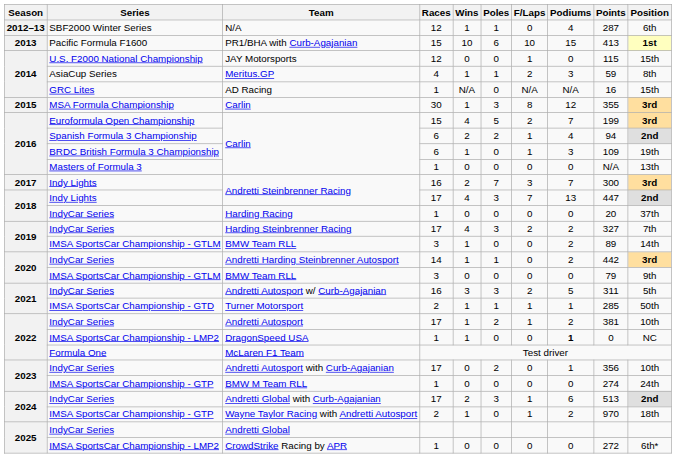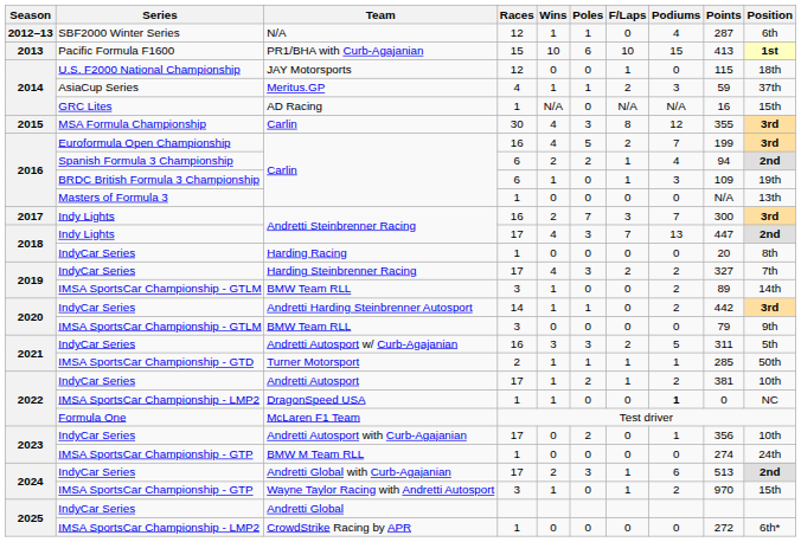 <table class="wikitable" style="font-size: 90%; text-align:center">
 <tr>
 <th>Season</th>
 <th>Series</th>
 <th>Team</th>
 <th>Races</th>
 <th>Wins</th>
 <th>Poles</th>
 <th>F/Laps</th>
 <th>Podiums</th>
 <th>Points</th>
 <th>Position</th>
 </tr>
 <tr>
 <th>2012–13</th>
 <td align=left>SBF2000 Winter Series</td>
 <td align=left>N/A</td>
 <td>12</td>
 <td>1</td>
 <td>1</td>
 <td>0</td>
 <td>4</td>
 <td>287</td>
 <td>6th</td>
 </tr>
 <tr>
 <th>2013</th>
 <td align=left>Pacific Formula F1600</td>
 <td align=left>PR1/BHA with <a href='#'>Curb-Agajanian</a></td>
 <td>15</td>
 <td>10</td>
 <td>6</td>
 <td>10</td>
 <td>15</td>
 <td>413</td>
 <td style="background:#FFFFBF;"><strong>1st</strong></td>
 </tr>
 <tr>
 <th rowspan="3">2014</th>
 <td align=left><a href='#'>U.S. F2000 National Championship</a></td>
 <td align=left>JAY Motorsports</td>
 <td>12</td>
 <td>0</td>
 <td>0</td>
 <td>1</td>
 <td>0</td>
 <td>115</td>
-<td>15th</td>
+<td>18th</td>
 </tr>
 <tr>
 <td align=left>AsiaCup Series</td>
 <td align=left><a href='#'>Meritus.GP</a></td>
 <td>4</td>
 <td>1</td>
 <td>1</td>
 <td>2</td>
 <td>3</td>
 <td>59</td>
-<td>8th</td>
+<td>37th</td>
 </tr>
 <tr>
 <td align="left"><a href='#'>GRC Lites</a></td>
 <td align="left">AD Racing</td>
 <td>1</td>
 <td>N/A</td>
 <td>0</td>
 <td>N/A</td>
 <td>N/A</td>
 <td>16</td>
 <td>15th</td>
 </tr>
 <tr>
 <th>2015</th>
 <td align=left><a href='#'>MSA Formula Championship</a></td>
 <td align="left"><a href='#'>Carlin</a></td>
 <td>30</td>
-<td>1</td>
+<td>4</td>
 <td>3</td>
 <td>8</td>
 <td>12</td>
 <td>355</td>
 <td style="background:#FFDF9F;"><strong>3rd</strong></td>
 </tr>
 <tr>
 <th rowspan="4">2016</th>
 <td align="left"><a href='#'>Euroformula Open Championship</a></td>
 <td rowspan="4"  align="left"><a href='#'>Carlin</a></td>
-<td>15</td>
+<td>16</td>
 <td>4</td>
 <td>5</td>
 <td>2</td>
 <td>7</td>
 <td>199</td>
 <td style="background:#FFDF9F;"><strong>3rd</strong></td>
 </tr>
 <tr>
 <td align="left"><a href='#'>Spanish Formula 3 Championship</a></td>
 <td>6</td>
 <td>2</td>
 <td>2</td>
 <td>1</td>
 <td>4</td>
 <td>94</td>
 <td style="background:#DFDFDF;"><strong>2nd</strong></td>
 </tr>
 <tr>
 <td align="left"><a href='#'>BRDC British Formula 3 Championship</a></td>
 <td>6</td>
 <td>1</td>
 <td>0</td>
 <td>1</td>
 <td>3</td>
 <td>109</td>
 <td>19th</td>
 </tr>
 <tr>
 <td align=left><a href='#'>Masters of Formula 3</a></td>
 <td>1</td>
 <td>0</td>
 <td>0</td>
 <td>0</td>
 <td>0</td>
 <td>N/A</td>
 <td>13th</td>
 </tr>
 <tr>
 <th>2017</th>
 <td align=left><a href='#'>Indy Lights</a></td>
 <td rowspan=2 align=left><a href='#'>Andretti Steinbrenner Racing</a></td>
 <td>16</td>
 <td>2</td>
 <td>7</td>
 <td>3</td>
 <td>7</td>
 <td>300</td>
 <td style="background:#FFDF9F;"><strong>3rd</strong></td>
 </tr>
 <tr>
 <th rowspan=2>2018</th>
 <td align=left><a href='#'>Indy Lights</a></td>
 <td>17</td>
 <td>4</td>
 <td>3</td>
 <td>7</td>
 <td>13</td>
 <td>447</td>
 <td style="background:#DFDFDF;"><strong>2nd</strong></td>
 </tr>
 <tr>
 <td align=left><a href='#'>IndyCar Series</a></td>
 <td align=left><a href='#'>Harding Racing</a></td>
 <td>1</td>
 <td>0</td>
 <td>0</td>
 <td>0</td>
 <td>0</td>
 <td>20</td>
-<td>37th</td>
+<td>8th</td>
 </tr>
 <tr>
 <th rowspan=2>2019</th>
 <td align=left><a href='#'>IndyCar Series</a></td>
 <td align=left><a href='#'>Harding Steinbrenner Racing</a></td>
 <td>17</td>
 <td>4</td>
 <td>3</td>
 <td>2</td>
 <td>2</td>
 <td>327</td>
 <td>7th</td>
 </tr>
 <tr>
 <td align=left><a href='#'>IMSA SportsCar Championship - GTLM</a></td>
 <td align=left><a href='#'>BMW Team RLL</a></td>
 <td>3</td>
 <td>1</td>
 <td>0</td>
 <td>0</td>
 <td>2</td>
 <td>89</td>
 <td>14th</td>
 </tr>
 <tr>
 <th rowspan=2>2020</th>
 <td align=left><a href='#'>IndyCar Series</a></td>
 <td align=left><a href='#'>Andretti Harding Steinbrenner Autosport</a></td>
 <td>14</td>
 <td>1</td>
 <td>1</td>
 <td>0</td>
 <td>2</td>
 <td>442</td>
 <td style="background:#FFDF9F;"><strong>3rd</strong></td>
 </tr>
 <tr>
 <td align=left><a href='#'>IMSA SportsCar Championship - GTLM</a></td>
 <td align=left><a href='#'>BMW Team RLL</a></td>
 <td>3</td>
 <td>0</td>
 <td>0</td>
 <td>0</td>
 <td>0</td>
 <td>79</td>
 <td>9th</td>
 </tr>
 <tr>
 <th rowspan=2>2021</th>
 <td align=left><a href='#'>IndyCar Series</a></td>
 <td align=left><a href='#'>Andretti Autosport</a> w/ <a href='#'>Curb-Agajanian</a></td>
 <td>16</td>
 <td>3</td>
 <td>3</td>
 <td>2</td>
 <td>5</td>
 <td>311</td>
 <td>5th</td>
 </tr>
 <tr>
 <td align=left><a href='#'>IMSA SportsCar Championship - GTD</a></td>
 <td align=left><a href='#'>Turner Motorsport</a></td>
 <td>2</td>
 <td>1</td>
 <td>1</td>
 <td>1</td>
 <td>1</td>
 <td>285</td>
 <td>50th</td>
 </tr>
 <tr>
 <th rowspan="3">2022</th>
 <td align=left><a href='#'>IndyCar Series</a></td>
 <td align=left><a href='#'>Andretti Autosport</a></td>
 <td>17</td>
 <td>1</td>
 <td>2</td>
 <td>1</td>
 <td>2</td>
 <td>381</td>
 <td>10th</td>
 </tr>
 <tr>
 <td align=left><a href='#'>IMSA SportsCar Championship - LMP2</a></td>
 <td align=left><a href='#'>DragonSpeed USA</a></td>
 <td>1</td>
 <td>1</td>
 <td>0</td>
 <td>0</td>
 <td><strong>1</strong></td>
 <td>0</td>
 <td>NC</td>
 </tr>
 <tr>
 <td align=left><a href='#'>Formula One</a></td>
 <td align=left><a href='#'>McLaren F1 Team</a></td>
 <td colspan="7">Test driver</td>
 </tr>
 <tr>
 <th rowspan="2">2023</th>
 <td align="left"><a href='#'>IndyCar Series</a></td>
 <td align="left"><a href='#'>Andretti Autosport</a> with <a href='#'>Curb-Agajanian</a></td>
 <td>17</td>
 <td>0</td>
 <td>2</td>
 <td>0</td>
 <td>1</td>
 <td>356</td>
 <td>10th</td>
 </tr>
 <tr>
 <td align="left"><a href='#'>IMSA SportsCar Championship - GTP</a></td>
 <td align="left"><a href='#'>BMW M Team RLL</a></td>
 <td>1</td>
 <td>0</td>
 <td>0</td>
 <td>0</td>
 <td>0</td>
 <td>274</td>
 <td>24th</td>
 </tr>
 <tr>
 <th rowspan="2">2024</th>
 <td align=left><a href='#'>IndyCar Series</a></td>
 <td align=left><a href='#'>Andretti Global</a> with <a href='#'>Curb-Agajanian</a></td>
 <td>17</td>
 <td>2</td>
 <td>3</td>
 <td>1</td>
 <td>6</td>
 <td>513</td>
 <td style="background:#DFDFDF;"><strong>2nd</strong></td>
 </tr>
 <tr>
 <td align="left"><a href='#'>IMSA SportsCar Championship - GTP</a></td>
 <td align="left"><a href='#'>Wayne Taylor Racing</a> with <a href='#'>Andretti Autosport</a></td>
-<td>2</td>
+<td>3</td>
 <td>1</td>
 <td>0</td>
 <td>1</td>
 <td>2</td>
 <td>970</td>
-<td>18th</td>
+<td>15th</td>
 </tr>
 <tr>
 <th rowspan="2">2025</th>
 <td align=left><a href='#'>IndyCar Series</a></td>
 <td align=left><a href='#'>Andretti Global</a></td>
 <td></td>
 <td></td>
 <td></td>
 <td></td>
 <td></td>
 <td></td>
 <td></td>
 </tr>
 <tr>
 <td align="left"><a href='#'>IMSA SportsCar Championship - LMP2</a></td>
 <td align="left"><a href='#'>CrowdStrike</a> Racing by <a href='#'>APR</a></td>
 <td>1</td>
 <td>0</td>
 <td>0</td>
 <td>0</td>
 <td>0</td>
 <td>272</td>
 <td>6th*</td>
 </tr>
 </table>
